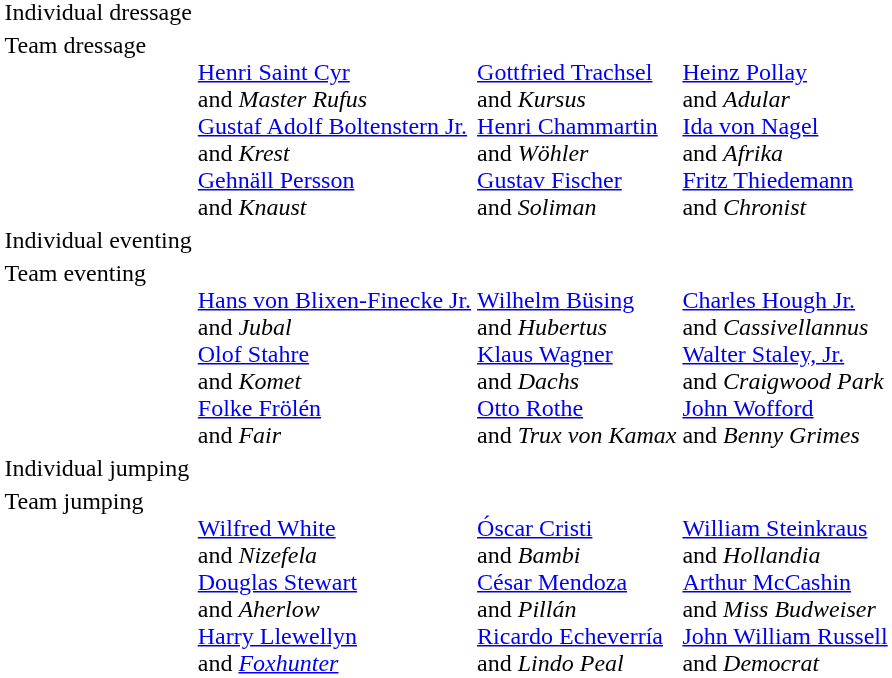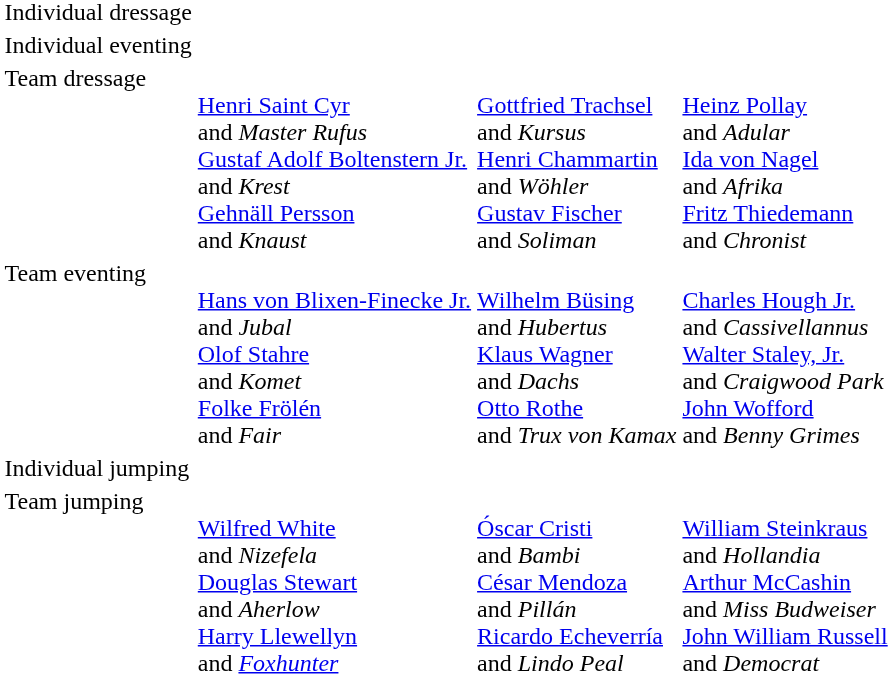 <table>
 <tr valign="top">
 <td>Individual dressage<br></td>
+<td></td>
+<td></td>
+<td></td>
+</tr>
+<tr valign="top">
+<td>Individual eventing<br></td>
 <td></td>
 <td></td>
 <td></td>
 </tr>
 <tr valign="top">
 <td>Team dressage<br></td>
 <td><br><a href='#'>Henri Saint Cyr</a> <br> and <em>Master Rufus</em> <br> <a href='#'>Gustaf Adolf Boltenstern Jr.</a> <br> and <em>Krest</em> <br> <a href='#'>Gehnäll Persson</a> <br> and <em>Knaust</em></td>
 <td><br><a href='#'>Gottfried Trachsel</a> <br> and <em>Kursus</em> <br><a href='#'>Henri Chammartin</a> <br> and <em>Wöhler</em> <br> <a href='#'>Gustav Fischer</a> <br> and <em>Soliman</em></td>
 <td><br><a href='#'>Heinz Pollay</a> <br> and <em>Adular</em> <br> <a href='#'>Ida von Nagel</a> <br> and <em>Afrika</em> <br> <a href='#'>Fritz Thiedemann</a> <br> and <em>Chronist</em></td>
-</tr>
-<tr valign="top">
-<td>Individual eventing<br></td>
-<td></td>
-<td></td>
-<td></td>
 </tr>
 <tr valign="top">
 <td>Team eventing<br></td>
 <td><br> <a href='#'>Hans von Blixen-Finecke Jr.</a> <br> and <em>Jubal</em> <br> <a href='#'>Olof Stahre</a> <br> and <em>Komet</em> <br> <a href='#'>Folke Frölén</a> <br> and <em>Fair</em></td>
 <td><br> <a href='#'>Wilhelm Büsing</a> <br> and <em>Hubertus</em> <br> <a href='#'>Klaus Wagner</a> <br> and <em>Dachs</em> <br> <a href='#'>Otto Rothe</a> <br> and <em>Trux von Kamax</em></td>
 <td><br> <a href='#'>Charles Hough Jr.</a> <br> and <em>Cassivellannus</em> <br> <a href='#'>Walter Staley, Jr.</a> <br> and <em>Craigwood Park</em> <br> <a href='#'>John Wofford</a> <br> and <em>Benny Grimes</em></td>
 </tr>
 <tr valign="top">
 <td>Individual jumping<br></td>
 <td></td>
 <td></td>
 <td></td>
 </tr>
 <tr valign="top">
 <td>Team jumping<br></td>
 <td><br> <a href='#'>Wilfred White</a> <br> and <em>Nizefela</em> <br> <a href='#'>Douglas Stewart</a> <br> and <em>Aherlow</em> <br> <a href='#'>Harry Llewellyn</a> <br> and <em><a href='#'>Foxhunter</a></em></td>
 <td><br> <a href='#'>Óscar Cristi</a> <br> and <em>Bambi</em> <br> <a href='#'>César Mendoza</a> <br> and <em>Pillán</em>  <br> <a href='#'>Ricardo Echeverría</a> <br> and <em>Lindo Peal</em></td>
 <td><br> <a href='#'>William Steinkraus</a> <br> and <em>Hollandia</em> <br> <a href='#'>Arthur McCashin</a> <br> and <em>Miss Budweiser</em> <br> <a href='#'>John William Russell</a> <br> and <em>Democrat</em></td>
 </tr>
 <tr>
 </tr>
 </table>
